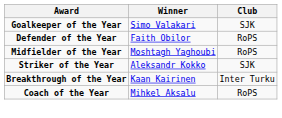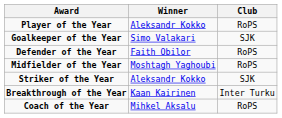 <table class="wikitable" style="text-align:center">
 <tr>
 <th><strong>Award</strong></th>
 <th><strong>Winner</strong></th>
 <th>Club</th>
+</tr>
+<tr>
+<td><strong>Player of the Year</strong></td>
+<td align="left"> <a href='#'>Aleksandr Kokko</a></td>
+<td>RoPS</td>
 </tr>
 <tr>
 <td><strong>Goalkeeper of the Year</strong></td>
 <td align="left"> <a href='#'>Simo Valakari</a></td>
 <td>SJK</td>
 </tr>
 <tr>
 <td><strong>Defender of the Year</strong></td>
 <td align="left"> <a href='#'>Faith Obilor</a></td>
 <td>RoPS</td>
 </tr>
 <tr>
 <td><strong>Midfielder of the Year</strong></td>
 <td align="left"> <a href='#'>Moshtagh Yaghoubi</a></td>
 <td>RoPS</td>
 </tr>
 <tr>
 <td><strong>Striker of the Year</strong></td>
 <td align="left"> <a href='#'>Aleksandr Kokko</a></td>
 <td>SJK</td>
 </tr>
 <tr>
 <td><strong>Breakthrough of the Year</strong></td>
 <td align="left"> <a href='#'>Kaan Kairinen</a></td>
 <td>Inter Turku</td>
 </tr>
 <tr>
 <td><strong>Coach of the Year</strong></td>
 <td align="left "> <a href='#'>Mihkel Aksalu</a></td>
 <td>RoPS</td>
 </tr>
 </table>
